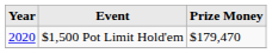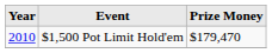 <table class="wikitable">
 <tr>
 <th style="background: #E9E9E9;">Year</th>
 <th style="background: #E9E9E9;">Event</th>
 <th style="background: #E9E9E9;">Prize Money</th>
 </tr>
 <tr>
-<td><a href='#'>2020</a></td>
+<td><a href='#'>2010</a></td>
 <td>$1,500 Pot Limit Hold'em</td>
 <td>$179,470</td>
 </tr>
 <tr>
 </tr>
 </table>
